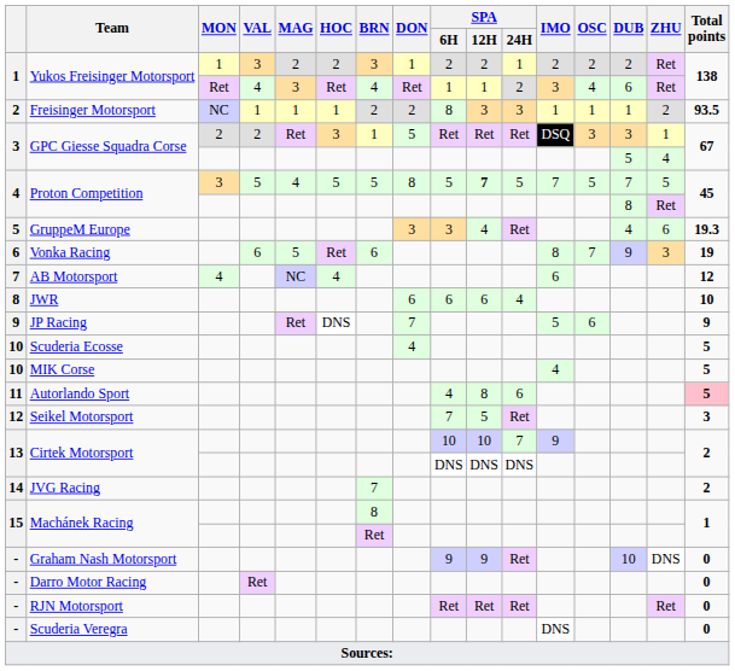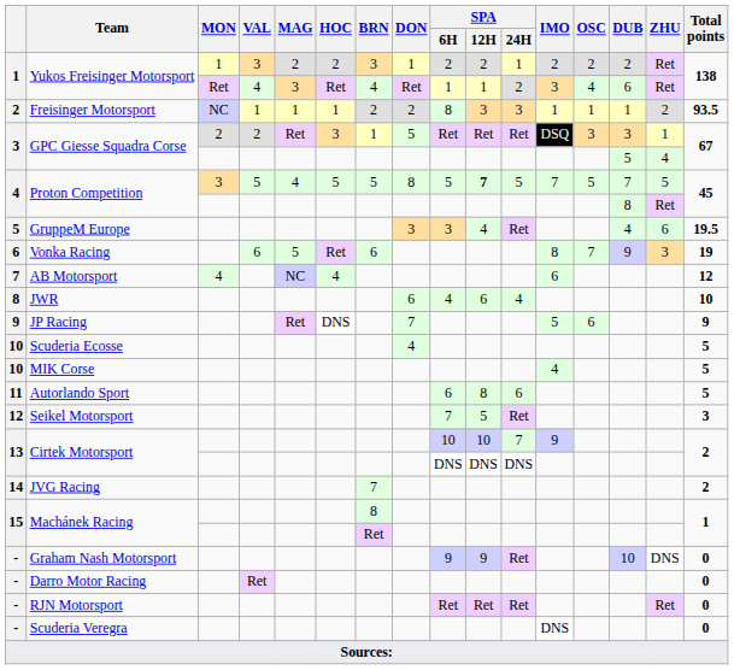 <table class="wikitable" style="font-size: 85%; text-align:center;">
 <tr>
 <th rowspan=2 valign=middle></th>
 <th rowspan=2 valign=middle>Team</th>
 <th rowspan=2><a href='#'>MON</a><br></th>
 <th rowspan=2><a href='#'>VAL</a><br></th>
 <th rowspan=2><a href='#'>MAG</a><br></th>
 <th rowspan=2><a href='#'>HOC</a><br></th>
 <th rowspan=2><a href='#'>BRN</a><br></th>
 <th rowspan=2><a href='#'>DON</a><br></th>
 <th colspan=3><a href='#'>SPA</a> </th>
 <th rowspan=2><a href='#'>IMO</a><br></th>
 <th rowspan=2><a href='#'>OSC</a><br></th>
 <th rowspan=2><a href='#'>DUB</a><br></th>
 <th rowspan=2><a href='#'>ZHU</a><br></th>
 <th rowspan=2 valign=middle>Total<br>points</th>
 </tr>
 <tr>
 <th>6H</th>
 <th>12H</th>
 <th>24H</th>
 </tr>
 <tr>
 <th rowspan=2>1</th>
 <td rowspan=2 align=left> <a href='#'>Yukos Freisinger Motorsport</a></td>
 <td style="background:#FFFFBF;">1</td>
 <td style="background:#FFDF9F;">3</td>
 <td style="background:#DFDFDF;">2</td>
 <td style="background:#DFDFDF;">2</td>
 <td style="background:#FFDF9F;">3</td>
 <td style="background:#FFFFBF;">1</td>
 <td style="background:#DFDFDF;">2</td>
 <td style="background:#DFDFDF;">2</td>
 <td style="background:#FFFFBF;">1</td>
 <td style="background:#DFDFDF;">2</td>
 <td style="background:#DFDFDF;">2</td>
 <td style="background:#DFDFDF;">2</td>
 <td style="background:#EFCFFF;">Ret</td>
 <td rowspan=2><strong>138</strong></td>
 </tr>
 <tr>
 <td style="background:#EFCFFF;">Ret</td>
 <td style="background:#DFFFDF;">4</td>
 <td style="background:#FFDF9F;">3</td>
 <td style="background:#EFCFFF;">Ret</td>
 <td style="background:#DFFFDF;">4</td>
 <td style="background:#EFCFFF;">Ret</td>
 <td style="background:#FFFFBF;">1</td>
 <td style="background:#FFFFBF;">1</td>
 <td style="background:#DFDFDF;">2</td>
 <td style="background:#FFDF9F;">3</td>
 <td style="background:#DFFFDF;">4</td>
 <td style="background:#DFFFDF;">6</td>
 <td style="background:#EFCFFF;">Ret</td>
 </tr>
 <tr>
 <th>2</th>
 <td align=left> <a href='#'>Freisinger Motorsport</a></td>
 <td style="background:#CFCFFF;">NC</td>
 <td style="background:#FFFFBF;">1</td>
 <td style="background:#FFFFBF;">1</td>
 <td style="background:#FFFFBF;">1</td>
 <td style="background:#DFDFDF;">2</td>
 <td style="background:#DFDFDF;">2</td>
 <td style="background:#DFFFDF;">8</td>
 <td style="background:#FFDF9F;">3</td>
 <td style="background:#FFDF9F;">3</td>
 <td style="background:#FFFFBF;">1</td>
 <td style="background:#FFFFBF;">1</td>
 <td style="background:#FFFFBF;">1</td>
 <td style="background:#DFDFDF;">2</td>
 <td align=center><strong>93.5</strong></td>
 </tr>
 <tr>
 <th rowspan=2>3</th>
 <td rowspan=2 align=left> <a href='#'>GPC Giesse Squadra Corse</a></td>
 <td style="background:#DFDFDF;">2</td>
 <td style="background:#DFDFDF;">2</td>
 <td style="background:#EFCFFF;">Ret</td>
 <td style="background:#FFDF9F;">3</td>
 <td style="background:#FFFFBF;">1</td>
 <td style="background:#DFFFDF;">5</td>
 <td style="background:#EFCFFF;">Ret</td>
 <td style="background:#EFCFFF;">Ret</td>
 <td style="background:#EFCFFF;">Ret</td>
 <td style="background-color:#000000; color:white">DSQ</td>
 <td style="background:#FFDF9F;">3</td>
 <td style="background:#FFDF9F;">3</td>
 <td style="background:#FFFFBF;">1</td>
 <td rowspan=2><strong>67</strong></td>
 </tr>
 <tr>
 <td></td>
 <td></td>
 <td></td>
 <td></td>
 <td></td>
 <td></td>
 <td></td>
 <td></td>
 <td></td>
 <td></td>
 <td></td>
 <td style="background:#DFFFDF;">5</td>
 <td style="background:#DFFFDF;">4</td>
 </tr>
 <tr>
 <th rowspan=2>4</th>
 <td rowspan=2 align=left> <a href='#'>Proton Competition</a></td>
 <td style="background:#FFDF9F;">3</td>
 <td style="background:#DFFFDF;">5</td>
 <td style="background:#DFFFDF;">4</td>
 <td style="background:#DFFFDF;">5</td>
 <td style="background:#DFFFDF;">5</td>
 <td style="background:#DFFFDF;">8</td>
 <td style="background:#DFFFDF;">5</td>
 <td style="background:#DFFFDF;"><strong>7</strong></td>
 <td style="background:#DFFFDF;">5</td>
 <td style="background:#DFFFDF;">7</td>
 <td style="background:#DFFFDF;">5</td>
 <td style="background:#DFFFDF;">7</td>
 <td style="background:#DFFFDF;">5</td>
 <td rowspan=2><strong>45</strong></td>
 </tr>
 <tr>
 <td></td>
 <td></td>
 <td></td>
 <td></td>
 <td></td>
 <td></td>
 <td></td>
 <td></td>
 <td></td>
 <td></td>
 <td></td>
 <td style="background:#DFFFDF;">8</td>
 <td style="background:#EFCFFF;">Ret</td>
 </tr>
 <tr>
 <th>5</th>
 <td align=left> <a href='#'>GruppeM Europe</a></td>
 <td></td>
 <td></td>
 <td></td>
 <td></td>
 <td></td>
 <td style="background:#FFDF9F;">3</td>
 <td style="background:#FFDF9F;">3</td>
 <td style="background:#DFFFDF;">4</td>
 <td style="background:#EFCFFF;">Ret</td>
 <td></td>
 <td></td>
 <td style="background:#DFFFDF;">4</td>
 <td style="background:#DFFFDF;">6</td>
-<td><strong>19.3</strong></td>
+<td><strong>19.5</strong></td>
 </tr>
 <tr>
 <th>6</th>
 <td align=left> <a href='#'>Vonka Racing</a></td>
 <td></td>
 <td style="background:#DFFFDF;">6</td>
 <td style="background:#DFFFDF;">5</td>
 <td style="background:#EFCFFF;">Ret</td>
 <td style="background:#DFFFDF;">6</td>
 <td></td>
 <td></td>
 <td></td>
 <td></td>
 <td style="background:#DFFFDF;">8</td>
 <td style="background:#DFFFDF;">7</td>
 <td style="background:#CFCFFF;">9</td>
 <td style="background:#FFDF9F;">3</td>
 <td><strong>19</strong></td>
 </tr>
 <tr>
 <th>7</th>
 <td align=left> <a href='#'>AB Motorsport</a></td>
 <td style="background:#DFFFDF;">4</td>
 <td></td>
 <td style="background:#CFCFFF;">NC</td>
 <td style="background:#DFFFDF;">4</td>
 <td></td>
 <td></td>
 <td></td>
 <td></td>
 <td></td>
 <td style="background:#DFFFDF;">6</td>
 <td></td>
 <td></td>
 <td></td>
 <td><strong>12</strong></td>
 </tr>
 <tr>
 <th>8</th>
 <td align=left> <a href='#'>JWR</a></td>
 <td></td>
 <td></td>
 <td></td>
 <td></td>
 <td></td>
 <td style="background:#DFFFDF;">6</td>
-<td style="background:#DFFFDF;">6</td>
+<td style="background:#DFFFDF;">4</td>
 <td style="background:#DFFFDF;">6</td>
 <td style="background:#DFFFDF;">4</td>
 <td></td>
 <td></td>
 <td></td>
 <td></td>
 <td align=center><strong>10</strong></td>
 </tr>
 <tr>
 <th>9</th>
 <td align=left> <a href='#'>JP Racing</a></td>
 <td></td>
 <td></td>
 <td style="background:#EFCFFF;">Ret</td>
 <td style="background:#FFFFFF;">DNS</td>
 <td></td>
 <td style="background:#DFFFDF;">7</td>
 <td></td>
 <td></td>
 <td></td>
 <td style="background:#DFFFDF;">5</td>
 <td style="background:#DFFFDF;">6</td>
 <td></td>
 <td></td>
 <td><strong>9</strong></td>
 </tr>
 <tr>
 <th>10</th>
 <td align=left> <a href='#'>Scuderia Ecosse</a></td>
 <td></td>
 <td></td>
 <td></td>
 <td></td>
 <td></td>
 <td style="background:#DFFFDF;">4</td>
 <td></td>
 <td></td>
 <td></td>
 <td></td>
 <td></td>
 <td></td>
 <td></td>
 <td><strong>5</strong></td>
 </tr>
 <tr>
 <th>10</th>
 <td align=left> <a href='#'>MIK Corse</a></td>
 <td></td>
 <td></td>
 <td></td>
 <td></td>
 <td></td>
 <td></td>
 <td></td>
 <td></td>
 <td></td>
 <td style="background:#DFFFDF;">4</td>
 <td></td>
 <td></td>
 <td></td>
 <td><strong>5</strong></td>
 </tr>
 <tr>
 <th>11</th>
 <td align=left> <a href='#'>Autorlando Sport</a></td>
 <td></td>
 <td></td>
 <td></td>
 <td></td>
 <td></td>
 <td></td>
-<td style="background:#DFFFDF;">4</td>
+<td style="background:#DFFFDF;">6</td>
 <td style="background:#DFFFDF;">8</td>
 <td style="background:#DFFFDF;">6</td>
 <td></td>
 <td></td>
 <td></td>
 <td></td>
-<td style="background: pink;"><strong>5</strong></td>
+<td><strong>5</strong></td>
 </tr>
 <tr>
 <th>12</th>
 <td align=left> <a href='#'>Seikel Motorsport</a></td>
 <td></td>
 <td></td>
 <td></td>
 <td></td>
 <td></td>
 <td></td>
 <td style="background:#DFFFDF;">7</td>
 <td style="background:#DFFFDF;">5</td>
 <td style="background:#EFCFFF;">Ret</td>
 <td></td>
 <td></td>
 <td></td>
 <td></td>
 <td><strong>3</strong></td>
 </tr>
 <tr>
 <th rowspan=2>13</th>
 <td rowspan=2 align=left> <a href='#'>Cirtek Motorsport</a></td>
 <td></td>
 <td></td>
 <td></td>
 <td></td>
 <td></td>
 <td></td>
 <td style="background:#CFCFFF;">10</td>
 <td style="background:#CFCFFF;">10</td>
 <td style="background:#DFFFDF;">7</td>
 <td style="background:#CFCFFF;">9</td>
 <td></td>
 <td></td>
 <td></td>
 <td rowspan=2><strong>2</strong></td>
 </tr>
 <tr>
 <td></td>
 <td></td>
 <td></td>
 <td></td>
 <td></td>
 <td></td>
 <td style="background:#FFFFFF;">DNS</td>
 <td style="background:#FFFFFF;">DNS</td>
 <td style="background:#FFFFFF;">DNS</td>
 <td></td>
 <td></td>
 <td></td>
 <td></td>
 </tr>
 <tr>
 <th>14</th>
 <td align=left> <a href='#'>JVG Racing</a></td>
 <td></td>
 <td></td>
 <td></td>
 <td></td>
 <td style="background:#DFFFDF;">7</td>
 <td></td>
 <td></td>
 <td></td>
 <td></td>
 <td></td>
 <td></td>
 <td></td>
 <td></td>
 <td><strong>2</strong></td>
 </tr>
 <tr>
 <th rowspan=2>15</th>
 <td rowspan=2 align=left> <a href='#'>Machánek Racing</a></td>
 <td></td>
 <td></td>
 <td></td>
 <td></td>
 <td style="background:#DFFFDF;">8</td>
 <td></td>
 <td></td>
 <td></td>
 <td></td>
 <td></td>
 <td></td>
 <td></td>
 <td></td>
 <td rowspan=2><strong>1</strong></td>
 </tr>
 <tr>
 <td></td>
 <td></td>
 <td></td>
 <td></td>
 <td style="background:#EFCFFF;">Ret</td>
 <td></td>
 <td></td>
 <td></td>
 <td></td>
 <td></td>
 <td></td>
 <td></td>
 <td></td>
 </tr>
 <tr>
 <th>-</th>
 <td align=left> <a href='#'>Graham Nash Motorsport</a></td>
 <td></td>
 <td></td>
 <td></td>
 <td></td>
 <td></td>
 <td></td>
 <td style="background:#CFCFFF;">9</td>
 <td style="background:#CFCFFF;">9</td>
 <td style="background:#EFCFFF;">Ret</td>
 <td></td>
 <td></td>
 <td style="background:#CFCFFF;">10</td>
 <td style="background:#FFFFFF;">DNS</td>
 <td><strong>0</strong></td>
 </tr>
 <tr>
 <th>-</th>
 <td align=left> <a href='#'>Darro Motor Racing</a></td>
 <td></td>
 <td style="background:#EFCFFF;">Ret</td>
 <td></td>
 <td></td>
 <td></td>
 <td></td>
 <td></td>
 <td></td>
 <td></td>
 <td></td>
 <td></td>
 <td></td>
 <td></td>
 <td><strong>0</strong></td>
 </tr>
 <tr>
 <th>-</th>
 <td align=left> <a href='#'>RJN Motorsport</a></td>
 <td></td>
 <td></td>
 <td></td>
 <td></td>
 <td></td>
 <td></td>
 <td style="background:#EFCFFF;">Ret</td>
 <td style="background:#EFCFFF;">Ret</td>
 <td style="background:#EFCFFF;">Ret</td>
 <td></td>
 <td></td>
 <td></td>
 <td style="background:#EFCFFF;">Ret</td>
 <td><strong>0</strong></td>
 </tr>
 <tr>
 <th>-</th>
 <td align=left> <a href='#'>Scuderia Veregra</a></td>
 <td></td>
 <td></td>
 <td></td>
 <td></td>
 <td></td>
 <td></td>
 <td></td>
 <td></td>
 <td></td>
 <td style="background:#FFFFFF;">DNS</td>
 <td></td>
 <td></td>
 <td></td>
 <td><strong>0</strong></td>
 </tr>
 <tr class="sortbottom">
 <td colspan="17" style="background-color:#EAECF0;text-align:center"><strong>Sources:</strong></td>
 </tr>
 </table>
